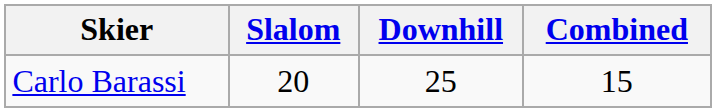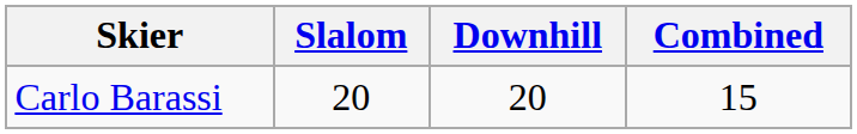 <table class="wikitable" width=40% style="font-size:100%; text-align:center;">
 <tr>
 <th>Skier</th>
 <th><a href='#'>Slalom</a></th>
 <th><a href='#'>Downhill</a></th>
 <th><a href='#'>Combined</a></th>
 </tr>
 <tr>
 <td align=left><a href='#'>Carlo Barassi</a></td>
 <td>20</td>
-<td>25</td>
+<td>20</td>
 <td>15</td>
 </tr>
 </table>
